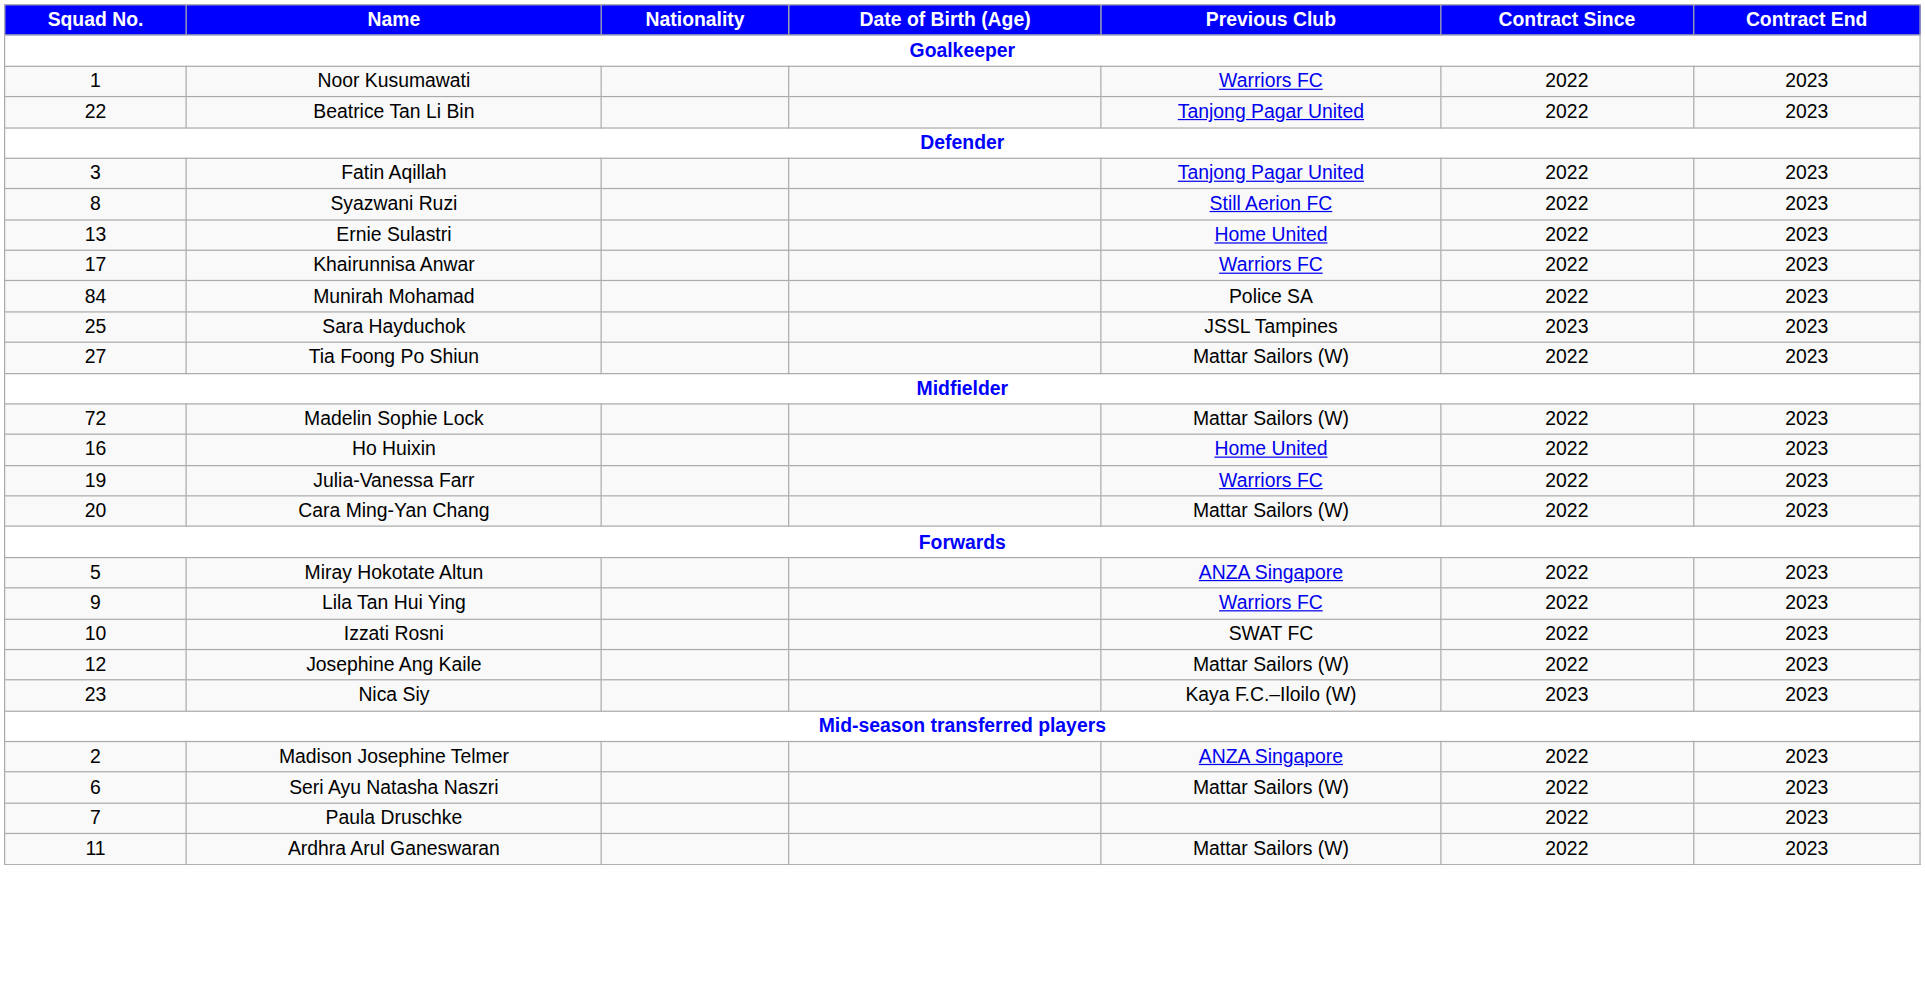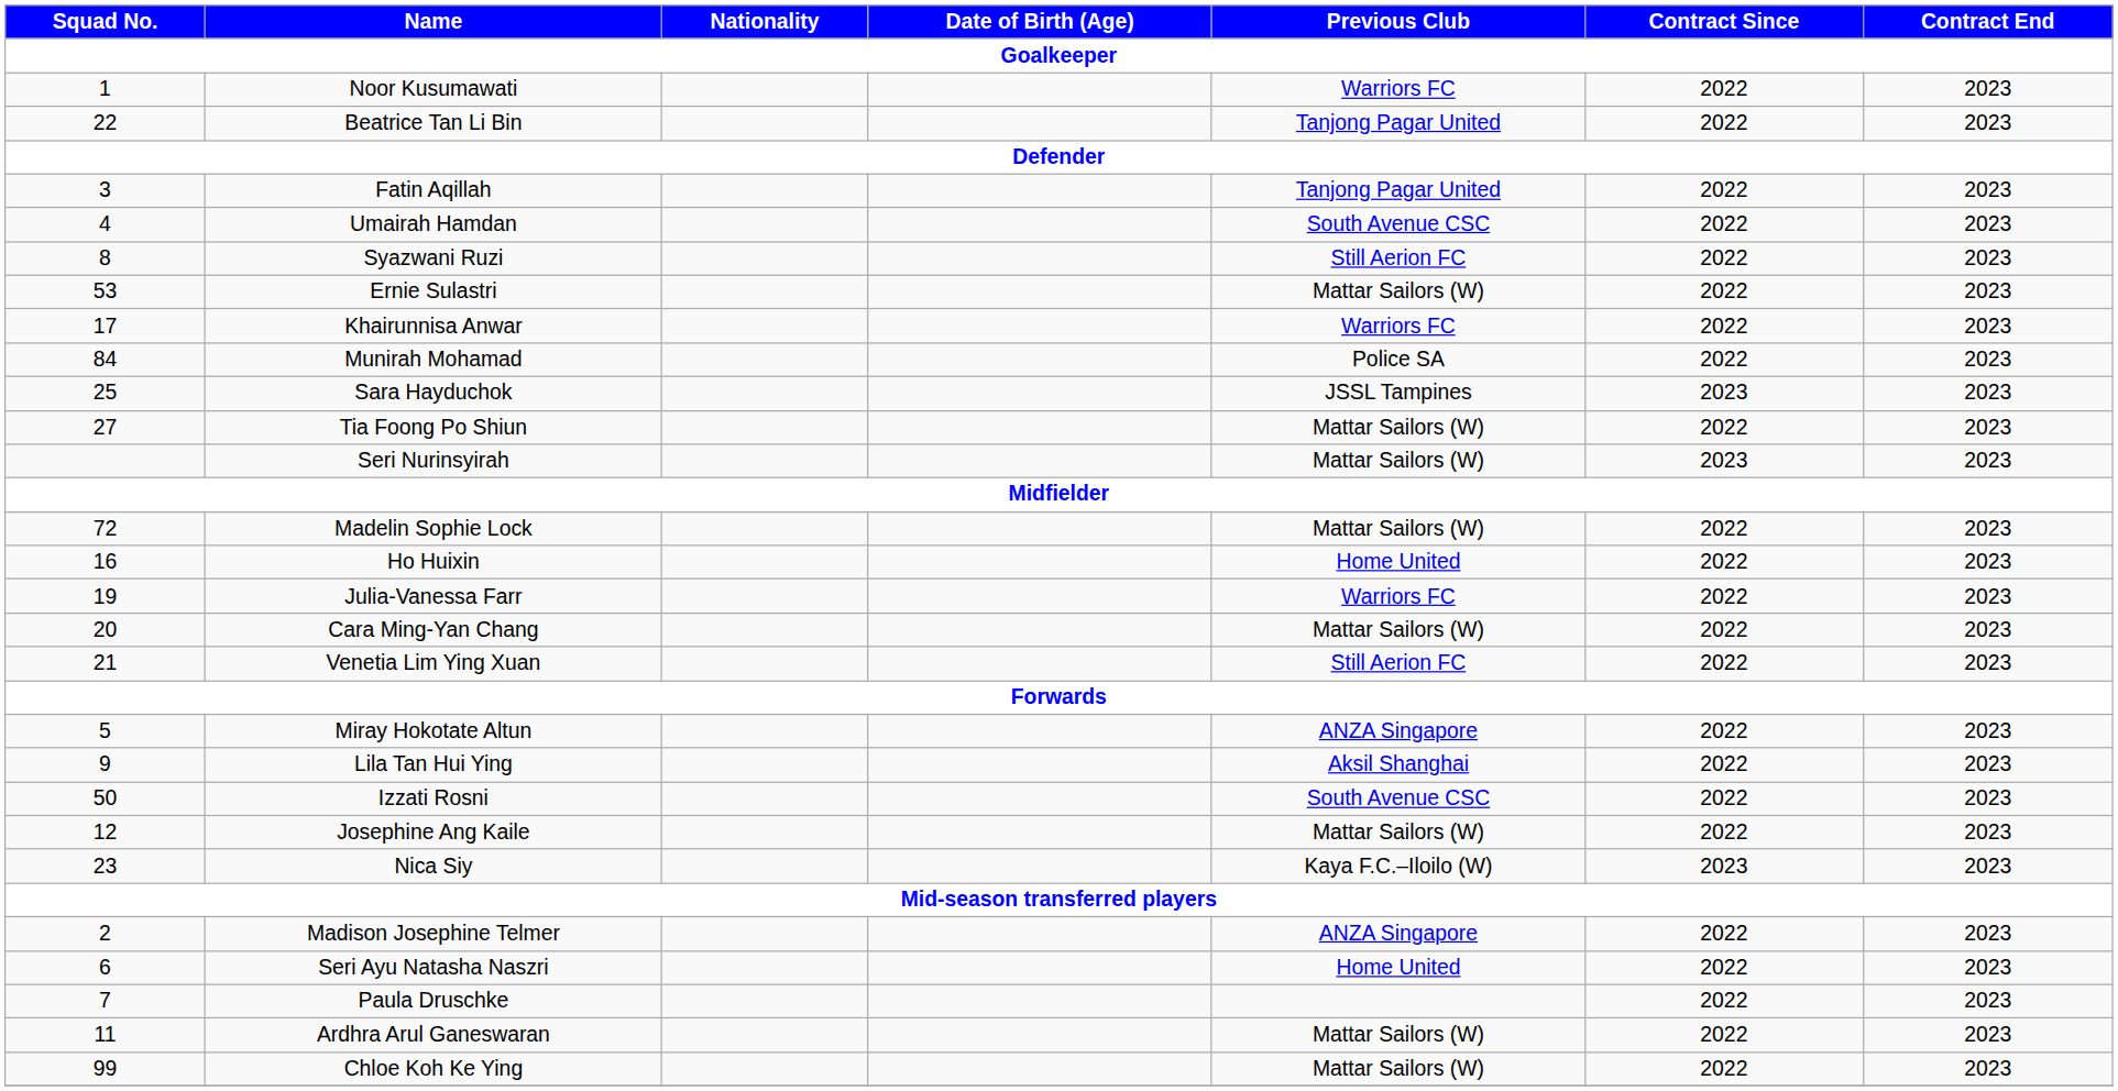 <table class="wikitable" style="text-align:center; font-size:100%; width:100%;">
 <tr>
 <th style="background:Blue; color:white; text-align:center;">Squad No.</th>
 <th style="background:Blue; color:white; text-align:center;">Name</th>
 <th style="background:Blue; color:white; text-align:center;">Nationality</th>
 <th style="background:Blue; color:white; text-align:center;">Date of Birth (Age)</th>
 <th style="background:Blue; color:white; text-align:center;">Previous Club</th>
 <th style="background:Blue; color:white; text-align:center;">Contract Since</th>
 <th style="background:Blue; color:white; text-align:center;">Contract End</th>
 </tr>
 <tr>
 <th colspan="7" style="background:white; color:blue; text-align:center">Goalkeeper</th>
 </tr>
 <tr>
 <td>1</td>
 <td>Noor Kusumawati</td>
 <td></td>
 <td></td>
 <td> <a href='#'>Warriors FC</a></td>
 <td>2022</td>
 <td>2023</td>
 </tr>
 <tr>
 <td>22</td>
 <td>Beatrice Tan Li Bin</td>
 <td></td>
 <td></td>
 <td> <a href='#'>Tanjong Pagar United</a></td>
 <td>2022</td>
 <td>2023</td>
 </tr>
 <tr>
 <th colspan="7" style="background:white; color:blue; text-align:center">Defender</th>
 </tr>
 <tr>
 <td>3</td>
 <td>Fatin Aqillah</td>
 <td></td>
 <td></td>
 <td> <a href='#'>Tanjong Pagar United</a></td>
 <td>2022</td>
 <td>2023</td>
 </tr>
 <tr>
+<td>4</td>
+<td>Umairah Hamdan</td>
+<td></td>
+<td></td>
+<td> <a href='#'>South Avenue CSC</a></td>
+<td>2022</td>
+<td>2023</td>
+</tr>
+<tr>
 <td>8</td>
 <td>Syazwani Ruzi</td>
 <td></td>
 <td></td>
 <td> <a href='#'>Still Aerion FC</a></td>
 <td>2022</td>
 <td>2023</td>
 </tr>
 <tr>
-<td>13</td>
+<td>53</td>
 <td>Ernie Sulastri</td>
 <td></td>
 <td></td>
-<td> <a href='#'>Home United</a></td>
+<td> Mattar Sailors (W)</td>
 <td>2022</td>
 <td>2023</td>
 </tr>
 <tr>
 <td>17</td>
 <td>Khairunnisa Anwar</td>
 <td></td>
 <td></td>
 <td> <a href='#'>Warriors FC</a></td>
 <td>2022</td>
 <td>2023</td>
 </tr>
 <tr>
 <td>84</td>
 <td>Munirah Mohamad</td>
 <td></td>
 <td></td>
 <td> Police SA</td>
 <td>2022</td>
 <td>2023</td>
 </tr>
 <tr>
 <td>25</td>
 <td>Sara Hayduchok</td>
 <td></td>
 <td></td>
 <td> JSSL Tampines</td>
 <td>2023</td>
 <td>2023</td>
 </tr>
 <tr>
 <td>27</td>
 <td>Tia Foong Po Shiun</td>
 <td></td>
 <td></td>
 <td> Mattar Sailors (W)</td>
 <td>2022</td>
+<td>2023</td>
+</tr>
+<tr>
+<td></td>
+<td>Seri Nurinsyirah</td>
+<td></td>
+<td></td>
+<td> Mattar Sailors (W)</td>
+<td>2023</td>
 <td>2023</td>
 </tr>
 <tr>
 <th colspan="7" style="background:white; color:blue; text-align:center">Midfielder</th>
 </tr>
 <tr>
 <td>72</td>
 <td>Madelin Sophie Lock</td>
 <td></td>
 <td></td>
 <td> Mattar Sailors (W)</td>
 <td>2022</td>
 <td>2023</td>
 </tr>
 <tr>
 <td>16</td>
 <td>Ho Huixin</td>
 <td></td>
 <td></td>
 <td> <a href='#'>Home United</a></td>
 <td>2022</td>
 <td>2023</td>
 </tr>
 <tr>
 <td>19</td>
 <td>Julia-Vanessa Farr</td>
 <td></td>
 <td></td>
 <td> <a href='#'>Warriors FC</a></td>
 <td>2022</td>
 <td>2023</td>
 </tr>
 <tr>
 <td>20</td>
 <td>Cara Ming-Yan Chang</td>
 <td></td>
 <td></td>
 <td> Mattar Sailors (W)</td>
 <td>2022</td>
 <td>2023</td>
 </tr>
 <tr>
+<td>21</td>
+<td>Venetia Lim Ying Xuan</td>
+<td></td>
+<td></td>
+<td> <a href='#'>Still Aerion FC</a></td>
+<td>2022</td>
+<td>2023</td>
+</tr>
+<tr>
 <th colspan="7" style="background:white; color:blue; text-align:center">Forwards</th>
 </tr>
 <tr>
 <td>5</td>
 <td>Miray Hokotate Altun</td>
 <td></td>
 <td></td>
 <td> <a href='#'>ANZA Singapore</a></td>
 <td>2022</td>
 <td>2023</td>
 </tr>
 <tr>
 <td>9</td>
 <td>Lila Tan Hui Ying</td>
 <td></td>
 <td></td>
-<td> <a href='#'>Warriors FC</a></td>
+<td> <a href='#'>Aksil Shanghai</a></td>
 <td>2022</td>
 <td>2023</td>
 </tr>
 <tr>
-<td>10</td>
+<td>50</td>
 <td>Izzati Rosni</td>
 <td></td>
 <td></td>
-<td> SWAT FC</td>
+<td> <a href='#'>South Avenue CSC</a></td>
 <td>2022</td>
 <td>2023</td>
 </tr>
 <tr>
 <td>12</td>
 <td>Josephine Ang Kaile</td>
 <td></td>
 <td></td>
 <td> Mattar Sailors (W)</td>
 <td>2022</td>
 <td>2023</td>
 </tr>
 <tr>
 <td>23</td>
 <td>Nica Siy</td>
 <td></td>
 <td></td>
 <td> Kaya F.C.–Iloilo (W)</td>
 <td>2023</td>
 <td>2023</td>
 </tr>
 <tr>
 <th colspan="7" style="background:white; color:blue; text-align:center">Mid-season transferred players</th>
 </tr>
 <tr>
 <td>2</td>
 <td>Madison Josephine Telmer</td>
 <td></td>
 <td></td>
 <td> <a href='#'>ANZA Singapore</a></td>
 <td>2022</td>
 <td>2023</td>
 </tr>
 <tr>
 <td>6</td>
 <td>Seri Ayu Natasha Naszri</td>
 <td></td>
 <td></td>
-<td> Mattar Sailors (W)</td>
+<td> <a href='#'>Home United</a></td>
 <td>2022</td>
 <td>2023</td>
 </tr>
 <tr>
 <td>7</td>
 <td>Paula Druschke</td>
 <td></td>
 <td></td>
 <td></td>
 <td>2022</td>
 <td>2023</td>
 </tr>
 <tr>
 <td>11</td>
 <td>Ardhra Arul Ganeswaran</td>
 <td></td>
 <td></td>
 <td> Mattar Sailors (W)</td>
 <td>2022</td>
 <td>2023</td>
 </tr>
 <tr>
+<td>99</td>
+<td>Chloe Koh Ke Ying</td>
+<td></td>
+<td></td>
+<td> Mattar Sailors (W)</td>
+<td>2022</td>
+<td>2023</td>
+</tr>
+<tr>
 </tr>
 </table>
